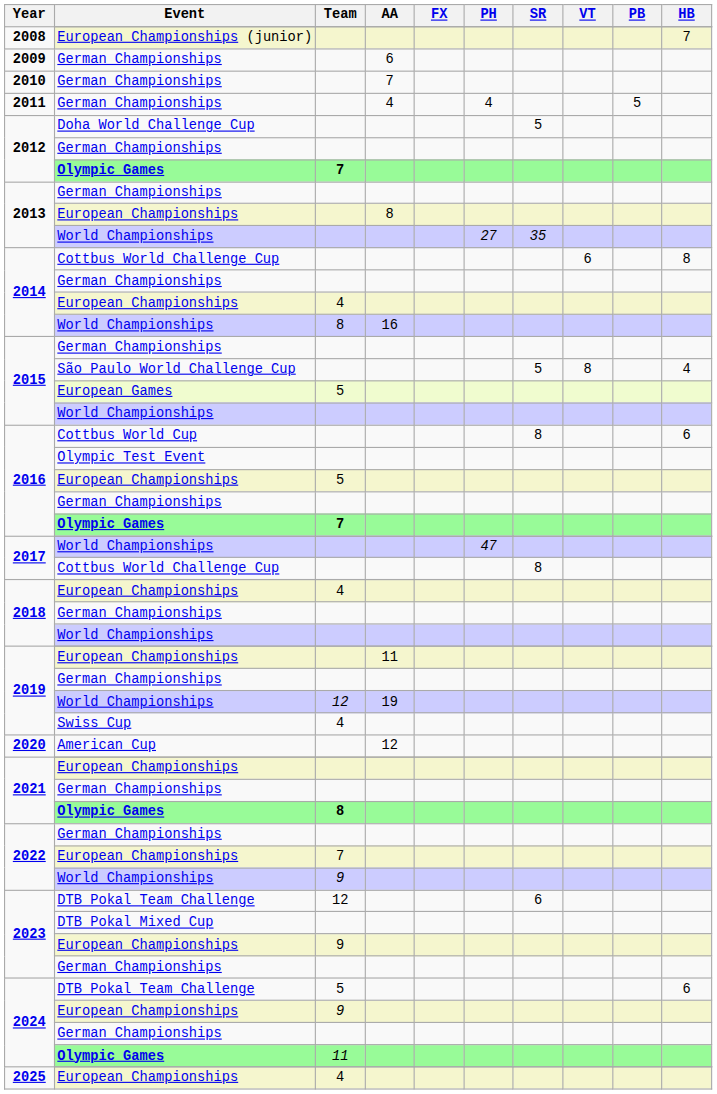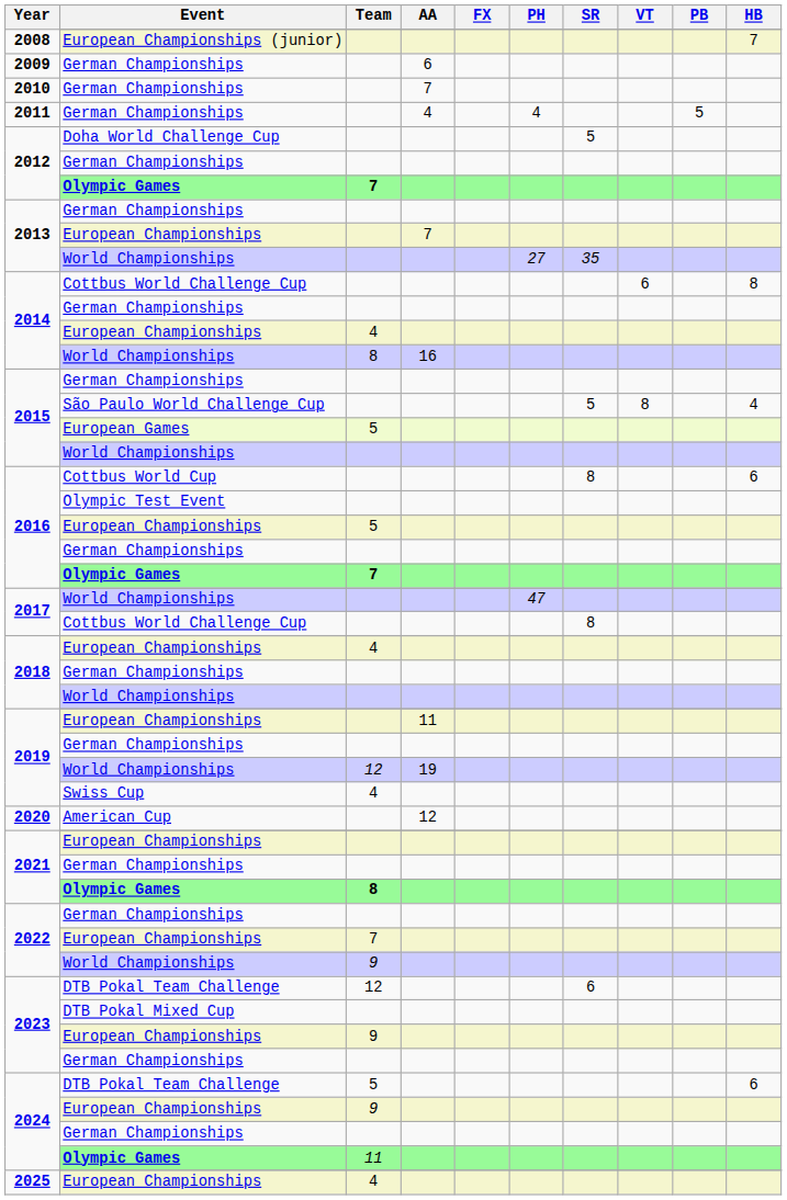 <table class="wikitable sortable" style="text-align:center; font-size:95%;">
 <tr>
 <th width=7% class=unsortable>Year</th>
 <th width=37% class=unsortable>Event</th>
 <th width=7% class=unsortable>Team</th>
 <th width=7% class=unsortable>AA</th>
 <th width=7% class=unsortable><a href='#'>FX</a></th>
 <th width=7% class=unsortable><a href='#'>PH</a></th>
 <th width=7% class=unsortable><a href='#'>SR</a></th>
 <th width=7% class=unsortable><a href='#'>VT</a></th>
 <th width=7% class=unsortable><a href='#'>PB</a></th>
 <th width=7% class=unsortable><a href='#'>HB</a></th>
 </tr>
 <tr>
 <td rowspan="2"><strong>2008</strong></td>
 </tr>
 <tr bgcolor=#F5F6CE>
 <td align=left><a href='#'>European Championships</a> (junior)</td>
 <td></td>
 <td></td>
 <td></td>
 <td></td>
 <td></td>
 <td></td>
 <td></td>
 <td>7</td>
 </tr>
 <tr>
 <td rowspan="1"><strong>2009</strong></td>
 <td align=left><a href='#'>German Championships</a></td>
 <td></td>
 <td>6</td>
 <td></td>
 <td></td>
 <td></td>
 <td></td>
 <td></td>
 <td></td>
 </tr>
 <tr>
 <td rowspan="1"><strong>2010</strong></td>
 <td align=left><a href='#'>German Championships</a></td>
 <td></td>
 <td>7</td>
 <td></td>
 <td></td>
 <td></td>
 <td></td>
 <td></td>
 <td></td>
 </tr>
 <tr>
 <td rowspan="1"><strong>2011</strong></td>
 <td align=left><a href='#'>German Championships</a></td>
 <td></td>
 <td>4</td>
 <td></td>
 <td>4</td>
 <td></td>
 <td></td>
 <td>5</td>
 <td></td>
 </tr>
 <tr>
 <td rowspan="3"><strong>2012</strong></td>
 <td align=left><a href='#'>Doha World Challenge Cup</a></td>
 <td></td>
 <td></td>
 <td></td>
 <td></td>
 <td>5</td>
 <td></td>
 <td></td>
 <td></td>
 </tr>
 <tr>
 <td align=left><a href='#'>German Championships</a></td>
 <td></td>
 <td></td>
 <td></td>
 <td></td>
 <td></td>
 <td></td>
 <td></td>
 <td></td>
 </tr>
 <tr bgcolor=98FB98>
 <td align=left><strong><a href='#'>Olympic Games</a></strong></td>
 <td><strong>7</strong></td>
 <td></td>
 <td></td>
 <td></td>
 <td></td>
 <td></td>
 <td></td>
 <td></td>
 </tr>
 <tr>
 <td rowspan="3"><strong>2013</strong></td>
 <td align=left><a href='#'>German Championships</a></td>
 <td></td>
 <td></td>
 <td></td>
 <td></td>
 <td></td>
 <td></td>
 <td></td>
 <td></td>
 </tr>
 <tr bgcolor=#F5F6CE>
 <td align=left><a href='#'>European Championships</a></td>
 <td></td>
-<td>8</td>
+<td>7</td>
 <td></td>
 <td></td>
 <td></td>
 <td></td>
 <td></td>
 <td></td>
 </tr>
 <tr bgcolor=#CCCCFF>
 <td align=left><a href='#'>World Championships</a></td>
 <td></td>
 <td></td>
 <td></td>
 <td><em>27</em></td>
 <td><em>35</em></td>
 <td></td>
 <td></td>
 <td></td>
 </tr>
 <tr>
 <td rowspan="4"><strong><a href='#'>2014</a></strong></td>
 <td align=left><a href='#'>Cottbus World Challenge Cup</a></td>
 <td></td>
 <td></td>
 <td></td>
 <td></td>
 <td></td>
 <td>6</td>
 <td></td>
 <td>8</td>
 </tr>
 <tr>
 <td align=left><a href='#'>German Championships</a></td>
 <td></td>
 <td></td>
 <td></td>
 <td></td>
 <td></td>
 <td></td>
 <td></td>
 <td></td>
 </tr>
 <tr bgcolor=#F5F6CE>
 <td align=left><a href='#'>European Championships</a></td>
 <td>4</td>
 <td></td>
 <td></td>
 <td></td>
 <td></td>
 <td></td>
 <td></td>
 <td></td>
 </tr>
 <tr bgcolor=#CCCCFF>
 <td align=left><a href='#'>World Championships</a></td>
 <td>8</td>
 <td>16</td>
 <td></td>
 <td></td>
 <td></td>
 <td></td>
 <td></td>
 <td></td>
 </tr>
 <tr>
 <td rowspan="4"><strong><a href='#'>2015</a></strong></td>
 <td align=left><a href='#'>German Championships</a></td>
 <td></td>
 <td></td>
 <td></td>
 <td></td>
 <td></td>
 <td></td>
 <td></td>
 <td></td>
 </tr>
 <tr>
 <td align=left><a href='#'>São Paulo World Challenge Cup</a></td>
 <td></td>
 <td></td>
 <td></td>
 <td></td>
 <td>5</td>
 <td>8</td>
 <td></td>
 <td>4</td>
 </tr>
 <tr bgcolor=#f0fccf>
 <td align=left><a href='#'>European Games</a></td>
 <td>5</td>
 <td></td>
 <td></td>
 <td></td>
 <td></td>
 <td></td>
 <td></td>
 <td></td>
 </tr>
 <tr bgcolor=#CCCCFF>
 <td align=left><a href='#'>World Championships</a></td>
 <td></td>
 <td></td>
 <td></td>
 <td></td>
 <td></td>
 <td></td>
 <td></td>
 <td></td>
 </tr>
 <tr>
 <td rowspan="5"><strong><a href='#'>2016</a></strong></td>
 <td align=left><a href='#'>Cottbus World Cup</a></td>
 <td></td>
 <td></td>
 <td></td>
 <td></td>
 <td>8</td>
 <td></td>
 <td></td>
 <td>6</td>
 </tr>
 <tr>
 <td align=left><a href='#'>Olympic Test Event</a></td>
 <td></td>
 <td></td>
 <td></td>
 <td></td>
 <td></td>
 <td></td>
 <td></td>
 <td></td>
 </tr>
 <tr bgcolor=#F5F6CE>
 <td align=left><a href='#'>European Championships</a></td>
 <td>5</td>
 <td></td>
 <td></td>
 <td></td>
 <td></td>
 <td></td>
 <td></td>
 <td></td>
 </tr>
 <tr>
 <td align=left><a href='#'>German Championships</a></td>
 <td></td>
 <td></td>
 <td></td>
 <td></td>
 <td></td>
 <td></td>
 <td></td>
 <td></td>
 </tr>
 <tr bgcolor=98FB98>
 <td align=left><strong><a href='#'>Olympic Games</a></strong></td>
 <td><strong>7</strong></td>
 <td></td>
 <td></td>
 <td></td>
 <td></td>
 <td></td>
 <td></td>
 <td></td>
 </tr>
 <tr>
 <td rowspan="3"><strong><a href='#'>2017</a></strong></td>
 </tr>
 <tr bgcolor=#CCCCFF>
 <td align=left><a href='#'>World Championships</a></td>
 <td></td>
 <td></td>
 <td></td>
 <td><em>47</em></td>
 <td></td>
 <td></td>
 <td></td>
 <td></td>
 </tr>
 <tr>
 <td align=left><a href='#'>Cottbus World Challenge Cup</a></td>
 <td></td>
 <td></td>
 <td></td>
 <td></td>
 <td>8</td>
 <td></td>
 <td></td>
 <td></td>
 </tr>
 <tr>
 <td rowspan="4"><strong><a href='#'>2018</a></strong></td>
 </tr>
 <tr bgcolor=#F5F6CE>
 <td align=left><a href='#'>European Championships</a></td>
 <td>4</td>
 <td></td>
 <td></td>
 <td></td>
 <td></td>
 <td></td>
 <td></td>
 <td></td>
 </tr>
 <tr>
 <td align=left><a href='#'>German Championships</a></td>
 <td></td>
 <td></td>
 <td></td>
 <td></td>
 <td></td>
 <td></td>
 <td></td>
 <td></td>
 </tr>
 <tr bgcolor=#CCCCFF>
 <td align=left><a href='#'>World Championships</a></td>
 <td></td>
 <td></td>
 <td></td>
 <td></td>
 <td></td>
 <td></td>
 <td></td>
 <td></td>
 </tr>
 <tr>
 <td rowspan="5"><strong><a href='#'>2019</a></strong></td>
 </tr>
 <tr bgcolor=#F5F6CE>
 <td align=left><a href='#'>European Championships</a></td>
 <td></td>
 <td>11</td>
 <td></td>
 <td></td>
 <td></td>
 <td></td>
 <td></td>
 <td></td>
 </tr>
 <tr>
 <td align=left><a href='#'>German Championships</a></td>
 <td></td>
 <td></td>
 <td></td>
 <td></td>
 <td></td>
 <td></td>
 <td></td>
 <td></td>
 </tr>
 <tr bgcolor=#CCCCFF>
 <td align=left><a href='#'>World Championships</a></td>
 <td><em>12</em></td>
 <td>19</td>
 <td></td>
 <td></td>
 <td></td>
 <td></td>
 <td></td>
 <td></td>
 </tr>
 <tr>
 <td align=left><a href='#'>Swiss Cup</a></td>
 <td>4</td>
 <td></td>
 <td></td>
 <td></td>
 <td></td>
 <td></td>
 <td></td>
 <td></td>
 </tr>
 <tr>
 <td rowspan="1"><strong><a href='#'>2020</a></strong></td>
 <td align=left><a href='#'>American Cup</a></td>
 <td></td>
 <td>12</td>
 <td></td>
 <td></td>
 <td></td>
 <td></td>
 <td></td>
 <td></td>
 </tr>
 <tr>
 <td rowspan="4"><strong><a href='#'>2021</a></strong></td>
 </tr>
 <tr bgcolor=#F5F6CE>
 <td align=left><a href='#'>European Championships</a></td>
 <td></td>
 <td></td>
 <td></td>
 <td></td>
 <td></td>
 <td></td>
 <td></td>
 <td></td>
 </tr>
 <tr>
 <td align=left><a href='#'>German Championships</a></td>
 <td></td>
 <td></td>
 <td></td>
 <td></td>
 <td></td>
 <td></td>
 <td></td>
 <td></td>
 </tr>
 <tr bgcolor=98FB98>
 <td align=left><strong><a href='#'>Olympic Games</a></strong></td>
 <td><strong>8</strong></td>
 <td></td>
 <td></td>
 <td></td>
 <td></td>
 <td></td>
 <td></td>
 <td></td>
 </tr>
 <tr>
 <td rowspan="3"><strong><a href='#'>2022</a></strong></td>
 <td align=left><a href='#'>German Championships</a></td>
 <td></td>
 <td></td>
 <td></td>
 <td></td>
 <td></td>
 <td></td>
 <td></td>
 <td></td>
 </tr>
 <tr bgcolor=#F5F6CE>
 <td align=left><a href='#'>European Championships</a></td>
 <td>7</td>
 <td></td>
 <td></td>
 <td></td>
 <td></td>
 <td></td>
 <td></td>
 <td></td>
 </tr>
 <tr bgcolor=#CCCCFF>
 <td align=left><a href='#'>World Championships</a></td>
 <td><em>9</em></td>
 <td></td>
 <td></td>
 <td></td>
 <td></td>
 <td></td>
 <td></td>
 <td></td>
 </tr>
 <tr>
 <td rowspan="4"><strong><a href='#'>2023</a></strong></td>
 <td align=left><a href='#'>DTB Pokal Team Challenge</a></td>
 <td>12</td>
 <td></td>
 <td></td>
 <td></td>
 <td>6</td>
 <td></td>
 <td></td>
 <td></td>
 </tr>
 <tr>
 <td align=left><a href='#'>DTB Pokal Mixed Cup</a></td>
 <td></td>
 <td></td>
 <td></td>
 <td></td>
 <td></td>
 <td></td>
 <td></td>
 <td></td>
 </tr>
 <tr bgcolor=#F5F6CE>
 <td align=left><a href='#'>European Championships</a></td>
 <td>9</td>
 <td></td>
 <td></td>
 <td></td>
 <td></td>
 <td></td>
 <td></td>
 <td></td>
 </tr>
 <tr>
 <td align=left><a href='#'>German Championships</a></td>
 <td></td>
 <td></td>
 <td></td>
 <td></td>
 <td></td>
 <td></td>
 <td></td>
 <td></td>
 </tr>
 <tr>
 <td rowspan="4"><strong><a href='#'>2024</a></strong></td>
 <td align=left><a href='#'>DTB Pokal Team Challenge</a></td>
 <td>5</td>
 <td></td>
 <td></td>
 <td></td>
 <td></td>
 <td></td>
 <td></td>
 <td>6</td>
 </tr>
 <tr bgcolor=#F5F6CE>
 <td align=left><a href='#'>European Championships</a></td>
 <td><em>9</em></td>
 <td></td>
 <td></td>
 <td></td>
 <td></td>
 <td></td>
 <td></td>
 <td></td>
 </tr>
 <tr>
 <td align=left><a href='#'>German Championships</a></td>
 <td></td>
 <td></td>
 <td></td>
 <td></td>
 <td></td>
 <td></td>
 <td></td>
 <td></td>
 </tr>
 <tr bgcolor=98FB98>
 <td align=left><strong><a href='#'>Olympic Games</a></strong></td>
 <td><em>11</em></td>
 <td></td>
 <td></td>
 <td></td>
 <td></td>
 <td></td>
 <td></td>
 <td></td>
 </tr>
 <tr>
 <td rowspan="2"><strong><a href='#'>2025</a></strong></td>
 </tr>
 <tr bgcolor=#F5F6CE>
 <td align=left><a href='#'>European Championships</a></td>
 <td>4</td>
 <td></td>
 <td></td>
 <td></td>
 <td></td>
 <td></td>
 <td></td>
 <td></td>
 </tr>
 </table>
